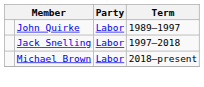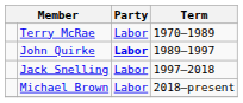 <table class="wikitable">
 <tr>
 <th colspan="2">Member</th>
 <th>Party</th>
 <th>Term</th>
 </tr>
 <tr>
 <td> </td>
+<td><a href='#'>Terry McRae</a></td>
+<td><a href='#'>Labor</a></td>
+<td>1970–1989</td>
+</tr>
+<tr>
+<td> </td>
 <td><a href='#'>John Quirke</a></td>
-<td><a href='#'>Labor</a></td>
+<td><strong><a href='#'>Labor</a></strong></td>
 <td>1989–1997</td>
 </tr>
 <tr>
 <td> </td>
 <td><a href='#'>Jack Snelling</a></td>
 <td><a href='#'>Labor</a></td>
 <td>1997–2018</td>
 </tr>
 <tr>
 <td> </td>
 <td><a href='#'>Michael Brown</a></td>
 <td><a href='#'>Labor</a></td>
 <td>2018–present</td>
 </tr>
 <tr>
 </tr>
 </table>
